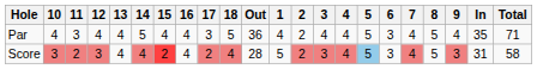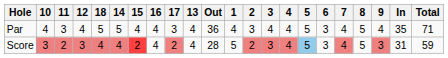 <table class=wikitable style="font-size: 95%; text-align:center">
 <tr>
 <th align="left">Hole</th>
 <th style="width:20px">10</th>
 <th style="width:20px">11</th>
 <th style="width:20px">12</th>
-<th style="width:20px">13</th>
+<th style="width:20px">18</th>
 <th style="width:20px">14</th>
 <th style="width:20px">15</th>
 <th style="width:20px">16</th>
 <th style="width:20px">17</th>
-<th style="width:20px">18</th>
+<th style="width:20px">13</th>
 <th style="width:25px">Out</th>
 <th style="width:20px">1</th>
 <th style="width:20px">2</th>
 <th style="width:20px">3</th>
 <th style="width:20px">4</th>
 <th style="width:20px">5</th>
 <th style="width:20px">6</th>
 <th style="width:20px">7</th>
 <th style="width:20px">8</th>
 <th style="width:20px">9</th>
 <th style="width:25px">In</th>
 <th style="width:40px">Total</th>
 </tr>
 <tr>
 <td align=left>Par</td>
 <td>4</td>
 <td>3</td>
 <td>4</td>
-<td>4</td>
+<td>5</td>
 <td>5</td>
 <td>4</td>
 <td>4</td>
 <td>3</td>
-<td>5</td>
+<td>4</td>
 <td>36</td>
 <td>4</td>
-<td>2</td>
+<td>3</td>
 <td>4</td>
 <td>4</td>
 <td>5</td>
 <td>3</td>
 <td>4</td>
 <td>5</td>
 <td>4</td>
 <td>35</td>
 <td>71</td>
 </tr>
 <tr>
 <td align=left>Score</td>
 <td style="background:#f08080;">3</td>
 <td style="background:#f08080;">2</td>
 <td style="background:#f08080;">3</td>
-<td>4</td>
+<td style="background:#f08080;">4</td>
 <td style="background:#f08080;">4</td>
 <td style="background:#ff4040;">2</td>
 <td>4</td>
 <td style="background:#f08080;">2</td>
-<td style="background:#f08080;">4</td>
+<td>4</td>
 <td>28</td>
 <td>5</td>
 <td style="background:#f08080;">2</td>
 <td style="background:#f08080;">3</td>
 <td style="background:#f08080;">4</td>
 <td style="background:#93ccea;">5</td>
 <td>3</td>
 <td style="background:#f08080;">4</td>
 <td>5</td>
 <td style="background:#f08080;">3</td>
 <td>31</td>
-<td>58</td>
+<td>59</td>
 </tr>
 </table>
